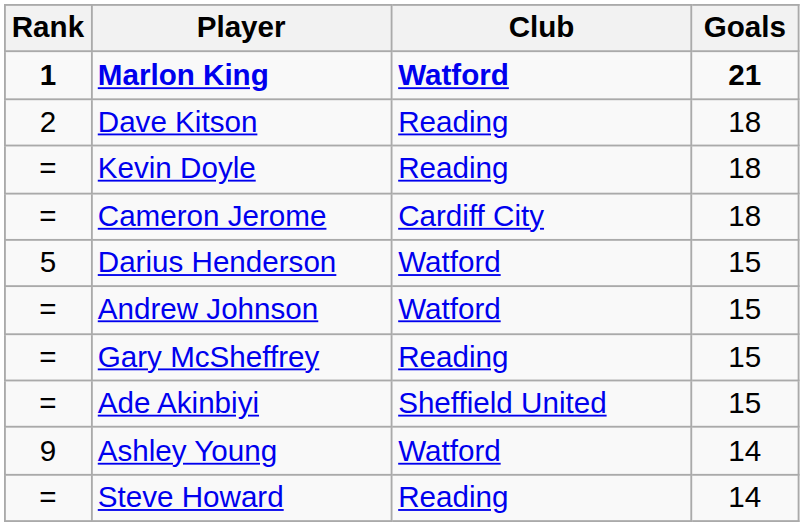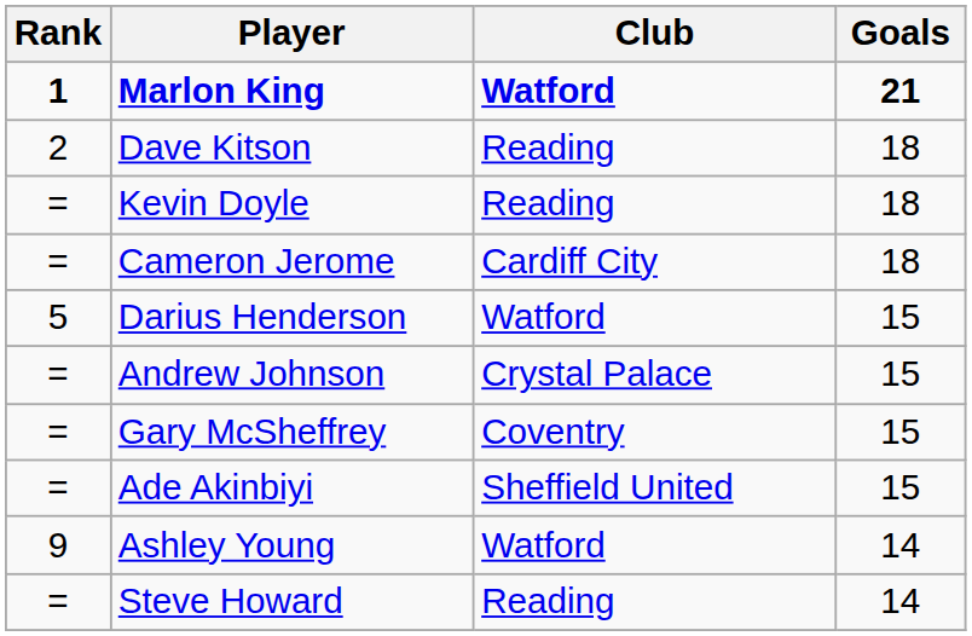 <table class="wikitable" style="text-align: center;">
 <tr>
 <th width=20>Rank</th>
 <th width=155>Player</th>
 <th width=155>Club</th>
 <th width=50>Goals</th>
 </tr>
 <tr>
 <td><strong>1</strong></td>
 <td align=left><strong> <a href='#'>Marlon King</a> </strong></td>
 <td align=left><strong> <a href='#'>Watford</a> </strong></td>
 <td><strong>21</strong></td>
 </tr>
 <tr>
 <td>2</td>
 <td align=left><a href='#'>Dave Kitson</a></td>
 <td align=left><a href='#'>Reading</a></td>
 <td>18</td>
 </tr>
 <tr>
 <td>=</td>
 <td align=left><a href='#'>Kevin Doyle</a></td>
 <td align=left><a href='#'>Reading</a></td>
 <td>18</td>
 </tr>
 <tr>
 <td>=</td>
 <td align=left><a href='#'>Cameron Jerome</a></td>
 <td align=left><a href='#'>Cardiff City</a></td>
 <td>18</td>
 </tr>
 <tr>
 <td>5</td>
 <td align=left><a href='#'>Darius Henderson</a></td>
 <td align=left><a href='#'>Watford</a></td>
 <td>15</td>
 </tr>
 <tr>
 <td>=</td>
 <td align=left><a href='#'>Andrew Johnson</a></td>
-<td align=left><a href='#'>Watford</a></td>
+<td align=left><a href='#'>Crystal Palace</a></td>
 <td>15</td>
 </tr>
 <tr>
 <td>=</td>
 <td align=left><a href='#'>Gary McSheffrey</a></td>
-<td align=left><a href='#'>Reading</a></td>
+<td align=left><a href='#'>Coventry</a></td>
 <td>15</td>
 </tr>
 <tr>
 <td>=</td>
 <td align=left><a href='#'>Ade Akinbiyi</a></td>
 <td align=left><a href='#'>Sheffield United</a></td>
 <td>15</td>
 </tr>
 <tr>
 <td>9</td>
 <td align=left><a href='#'>Ashley Young</a></td>
 <td align=left><a href='#'>Watford</a></td>
 <td>14</td>
 </tr>
 <tr>
 <td>=</td>
 <td align=left><a href='#'>Steve Howard</a></td>
 <td align=left><a href='#'>Reading</a></td>
 <td>14</td>
 </tr>
 </table>
